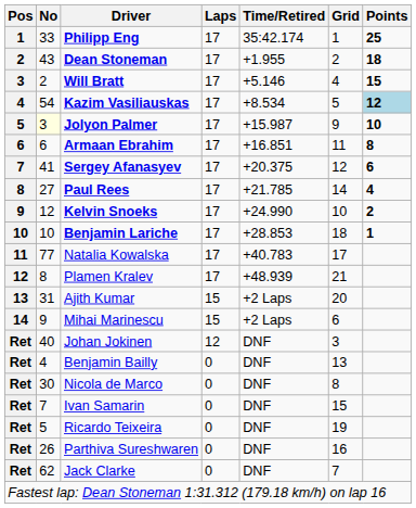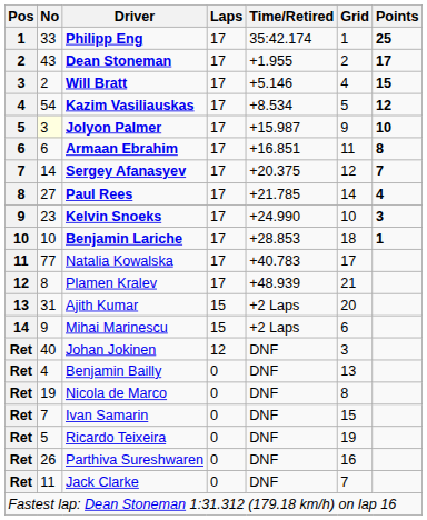 <table class="wikitable" style="font-size:95%">
 <tr>
 <th>Pos</th>
 <th>No</th>
 <th>Driver</th>
 <th>Laps</th>
 <th>Time/Retired</th>
 <th>Grid</th>
 <th>Points</th>
 </tr>
 <tr>
 <th>1</th>
 <td>33</td>
 <td> <strong><a href='#'>Philipp Eng</a></strong></td>
 <td>17</td>
 <td>35:42.174</td>
 <td>1</td>
 <td><strong>25</strong></td>
 </tr>
 <tr>
 <th>2</th>
 <td>43</td>
 <td> <strong><a href='#'>Dean Stoneman</a></strong></td>
 <td>17</td>
 <td>+1.955</td>
 <td>2</td>
-<td><strong>18</strong></td>
+<td><strong>17</strong></td>
 </tr>
 <tr>
 <th>3</th>
 <td>2</td>
 <td> <strong><a href='#'>Will Bratt</a></strong></td>
 <td>17</td>
 <td>+5.146</td>
 <td>4</td>
 <td><strong>15</strong></td>
 </tr>
 <tr>
 <th>4</th>
 <td>54</td>
 <td> <strong><a href='#'>Kazim Vasiliauskas</a></strong></td>
 <td>17</td>
 <td>+8.534</td>
 <td>5</td>
-<td style="background: lightblue;"><strong>12</strong></td>
+<td><strong>12</strong></td>
 </tr>
 <tr>
 <th>5</th>
 <td style="background: lightyellow;">3</td>
 <td> <strong><a href='#'>Jolyon Palmer</a></strong></td>
 <td>17</td>
 <td>+15.987</td>
 <td>9</td>
 <td><strong>10</strong></td>
 </tr>
 <tr>
 <th>6</th>
 <td>6</td>
 <td> <strong><a href='#'>Armaan Ebrahim</a></strong></td>
 <td>17</td>
 <td>+16.851</td>
 <td>11</td>
 <td><strong>8</strong></td>
 </tr>
 <tr>
 <th>7</th>
-<td>41</td>
+<td>14</td>
 <td> <strong><a href='#'>Sergey Afanasyev</a></strong></td>
 <td>17</td>
 <td>+20.375</td>
 <td>12</td>
-<td><strong>6</strong></td>
+<td><strong>7</strong></td>
 </tr>
 <tr>
 <th>8</th>
 <td>27</td>
 <td> <strong><a href='#'>Paul Rees</a></strong></td>
 <td>17</td>
 <td>+21.785</td>
 <td>14</td>
 <td><strong>4</strong></td>
 </tr>
 <tr>
 <th>9</th>
-<td>12</td>
+<td>23</td>
 <td> <strong><a href='#'>Kelvin Snoeks</a></strong></td>
 <td>17</td>
 <td>+24.990</td>
 <td>10</td>
-<td><strong>2</strong></td>
+<td><strong>3</strong></td>
 </tr>
 <tr>
 <th>10</th>
 <td>10</td>
 <td> <strong><a href='#'>Benjamin Lariche</a></strong></td>
 <td>17</td>
 <td>+28.853</td>
 <td>18</td>
 <td><strong>1</strong></td>
 </tr>
 <tr>
 <th>11</th>
 <td>77</td>
 <td> <a href='#'>Natalia Kowalska</a></td>
 <td>17</td>
 <td>+40.783</td>
 <td>17</td>
 <td></td>
 </tr>
 <tr>
 <th>12</th>
 <td>8</td>
 <td> <a href='#'>Plamen Kralev</a></td>
 <td>17</td>
 <td>+48.939</td>
 <td>21</td>
 <td></td>
 </tr>
 <tr>
 <th>13</th>
 <td>31</td>
 <td> <a href='#'>Ajith Kumar</a></td>
 <td>15</td>
 <td>+2 Laps</td>
 <td>20</td>
 <td></td>
 </tr>
 <tr>
 <th>14</th>
 <td>9</td>
 <td> <a href='#'>Mihai Marinescu</a></td>
 <td>15</td>
 <td>+2 Laps</td>
 <td>6</td>
 <td></td>
 </tr>
 <tr>
 <th>Ret</th>
 <td>40</td>
 <td> <a href='#'>Johan Jokinen</a></td>
 <td>12</td>
 <td>DNF</td>
 <td>3</td>
 <td></td>
 </tr>
 <tr>
 <th>Ret</th>
 <td>4</td>
 <td> <a href='#'>Benjamin Bailly</a></td>
 <td>0</td>
 <td>DNF</td>
 <td>13</td>
 <td></td>
 </tr>
 <tr>
 <th>Ret</th>
-<td>30</td>
+<td>19</td>
 <td> <a href='#'>Nicola de Marco</a></td>
 <td>0</td>
 <td>DNF</td>
 <td>8</td>
 <td></td>
 </tr>
 <tr>
 <th>Ret</th>
 <td>7</td>
 <td> <a href='#'>Ivan Samarin</a></td>
 <td>0</td>
 <td>DNF</td>
 <td>15</td>
 <td></td>
 </tr>
 <tr>
 <th>Ret</th>
 <td>5</td>
 <td> <a href='#'>Ricardo Teixeira</a></td>
 <td>0</td>
 <td>DNF</td>
 <td>19</td>
 <td></td>
 </tr>
 <tr>
 <th>Ret</th>
 <td>26</td>
 <td> <a href='#'>Parthiva Sureshwaren</a></td>
 <td>0</td>
 <td>DNF</td>
 <td>16</td>
 <td></td>
 </tr>
 <tr>
 <th>Ret</th>
-<td>62</td>
+<td>11</td>
 <td> <a href='#'>Jack Clarke</a></td>
 <td>0</td>
 <td>DNF</td>
 <td>7</td>
 <td></td>
 </tr>
 <tr>
 <td colspan=8><em>Fastest lap: <a href='#'>Dean Stoneman</a> 1:31.312 (179.18 km/h) on lap 16</em></td>
 </tr>
 </table>
